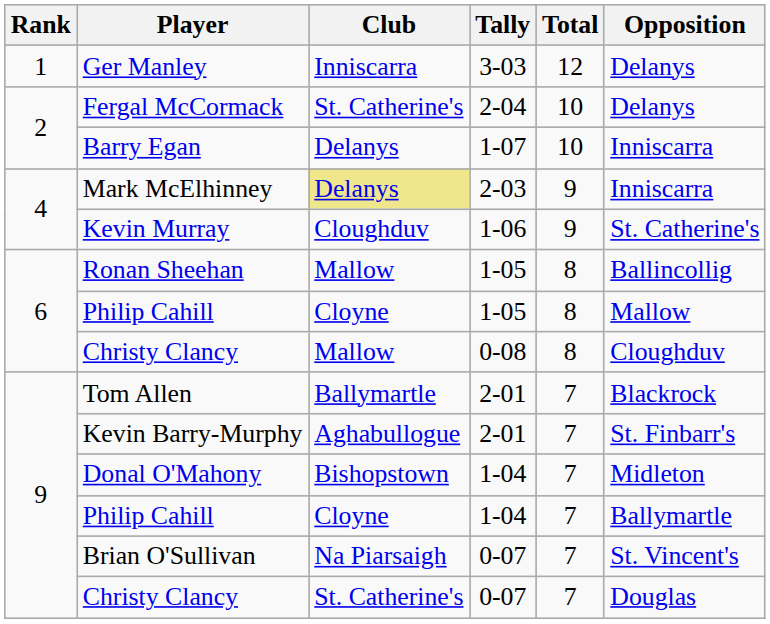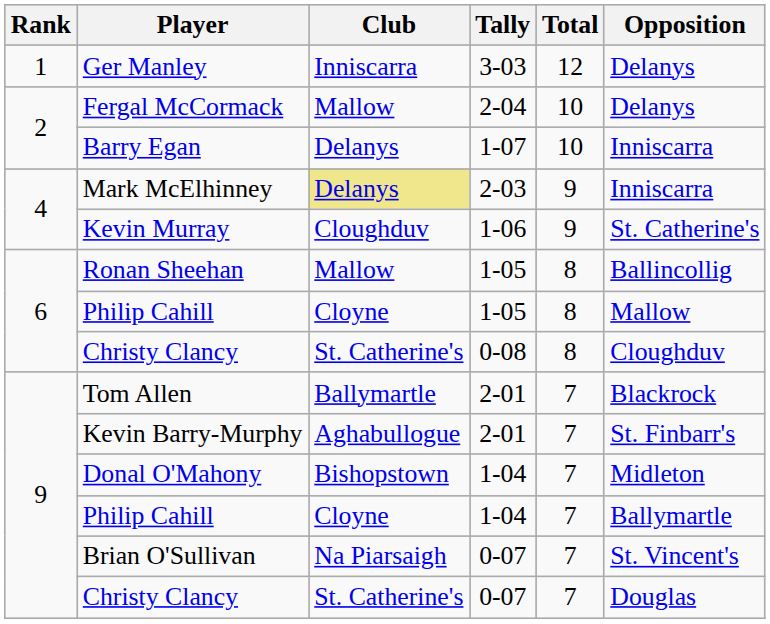 <table class="wikitable">
 <tr>
 <th>Rank</th>
 <th>Player</th>
 <th>Club</th>
 <th>Tally</th>
 <th>Total</th>
 <th>Opposition</th>
 </tr>
 <tr>
 <td rowspan="1" style="text-align:center;">1</td>
 <td><a href='#'>Ger Manley</a></td>
 <td><a href='#'>Inniscarra</a></td>
 <td align=center>3-03</td>
 <td align=center>12</td>
 <td><a href='#'>Delanys</a></td>
 </tr>
 <tr>
 <td rowspan="2" style="text-align:center;">2</td>
 <td><a href='#'>Fergal McCormack</a></td>
-<td><a href='#'>St. Catherine's</a></td>
+<td><a href='#'>Mallow</a></td>
 <td align=center>2-04</td>
 <td align=center>10</td>
 <td><a href='#'>Delanys</a></td>
 </tr>
 <tr>
 <td><a href='#'>Barry Egan</a></td>
 <td><a href='#'>Delanys</a></td>
 <td align=center>1-07</td>
 <td align=center>10</td>
 <td><a href='#'>Inniscarra</a></td>
 </tr>
 <tr>
 <td rowspan="2" style="text-align:center;">4</td>
 <td>Mark McElhinney</td>
 <td style="background: khaki;"><a href='#'>Delanys</a></td>
 <td align=center>2-03</td>
 <td align=center>9</td>
 <td><a href='#'>Inniscarra</a></td>
 </tr>
 <tr>
 <td><a href='#'>Kevin Murray</a></td>
 <td><a href='#'>Cloughduv</a></td>
 <td align=center>1-06</td>
 <td align=center>9</td>
 <td><a href='#'>St. Catherine's</a></td>
 </tr>
 <tr>
 <td rowspan="3" style="text-align:center;">6</td>
 <td><a href='#'>Ronan Sheehan</a></td>
 <td><a href='#'>Mallow</a></td>
 <td align=center>1-05</td>
 <td align=center>8</td>
 <td><a href='#'>Ballincollig</a></td>
 </tr>
 <tr>
 <td><a href='#'>Philip Cahill</a></td>
 <td><a href='#'>Cloyne</a></td>
 <td align=center>1-05</td>
 <td align=center>8</td>
 <td><a href='#'>Mallow</a></td>
 </tr>
 <tr>
 <td><a href='#'>Christy Clancy</a></td>
-<td><a href='#'>Mallow</a></td>
+<td><a href='#'>St. Catherine's</a></td>
 <td align=center>0-08</td>
 <td align=center>8</td>
 <td><a href='#'>Cloughduv</a></td>
 </tr>
 <tr>
 <td rowspan="6" style="text-align:center;">9</td>
 <td>Tom Allen</td>
 <td><a href='#'>Ballymartle</a></td>
 <td align=center>2-01</td>
 <td align=center>7</td>
 <td><a href='#'>Blackrock</a></td>
 </tr>
 <tr>
 <td>Kevin Barry-Murphy</td>
 <td><a href='#'>Aghabullogue</a></td>
 <td align=center>2-01</td>
 <td align=center>7</td>
 <td><a href='#'>St. Finbarr's</a></td>
 </tr>
 <tr>
 <td><a href='#'>Donal O'Mahony</a></td>
 <td><a href='#'>Bishopstown</a></td>
 <td align=center>1-04</td>
 <td align=center>7</td>
 <td><a href='#'>Midleton</a></td>
 </tr>
 <tr>
 <td><a href='#'>Philip Cahill</a></td>
 <td><a href='#'>Cloyne</a></td>
 <td align=center>1-04</td>
 <td align=center>7</td>
 <td><a href='#'>Ballymartle</a></td>
 </tr>
 <tr>
 <td>Brian O'Sullivan</td>
 <td><a href='#'>Na Piarsaigh</a></td>
 <td align=center>0-07</td>
 <td align=center>7</td>
 <td><a href='#'>St. Vincent's</a></td>
 </tr>
 <tr>
 <td><a href='#'>Christy Clancy</a></td>
 <td><a href='#'>St. Catherine's</a></td>
 <td align=center>0-07</td>
 <td align=center>7</td>
 <td><a href='#'>Douglas</a></td>
 </tr>
 </table>
